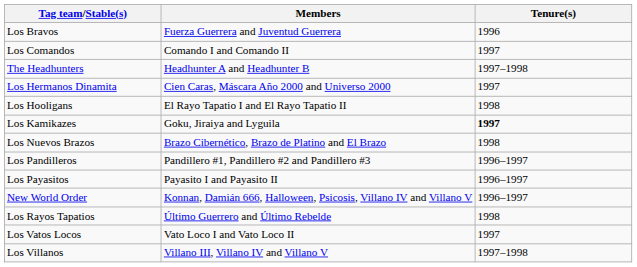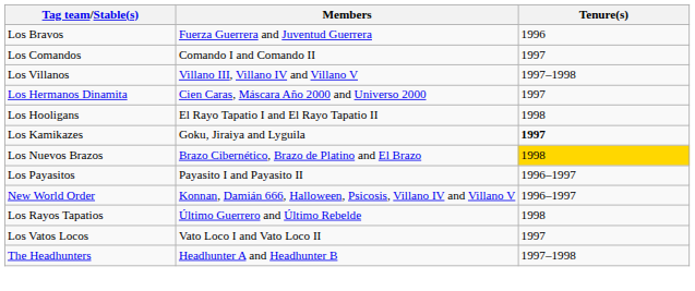 <table style="font-size: 85%; text-align: left;" class="wikitable">
 <tr>
 <th width="25%"><a href='#'>Tag team</a>/<a href='#'>Stable(s)</a></th>
 <th width="50%">Members</th>
 <th width="25%">Tenure(s)</th>
 </tr>
 <tr>
 <td>Los Bravos</td>
 <td><a href='#'>Fuerza Guerrera</a> and <a href='#'>Juventud Guerrera</a></td>
 <td>1996</td>
 </tr>
 <tr>
 <td>Los Comandos</td>
 <td>Comando I and Comando II</td>
 <td>1997</td>
 </tr>
 <tr>
-<td><a href='#'>The Headhunters</a></td>
-<td><a href='#'>Headhunter A</a> and <a href='#'>Headhunter B</a></td>
+<td>Los Villanos</td>
+<td><a href='#'>Villano III</a>, <a href='#'>Villano IV</a> and <a href='#'>Villano V</a></td>
 <td>1997–1998</td>
 </tr>
 <tr>
 <td><a href='#'>Los Hermanos Dinamita</a></td>
 <td><a href='#'>Cien Caras</a>, <a href='#'>Máscara Año 2000</a> and <a href='#'>Universo 2000</a></td>
 <td>1997</td>
 </tr>
 <tr>
 <td>Los Hooligans</td>
 <td>El Rayo Tapatio I and El Rayo Tapatio II</td>
 <td>1998</td>
 </tr>
 <tr>
 <td>Los Kamikazes</td>
 <td>Goku, Jiraiya and Lyguila</td>
 <td><strong>1997</strong></td>
 </tr>
 <tr>
 <td>Los Nuevos Brazos</td>
 <td><a href='#'>Brazo Cibernético</a>, <a href='#'>Brazo de Platino</a> and <a href='#'>El Brazo</a></td>
-<td>1998</td>
-</tr>
-<tr>
-<td>Los Pandilleros</td>
-<td>Pandillero #1, Pandillero #2 and Pandillero #3</td>
-<td>1996–1997</td>
+<td style="background: gold;">1998</td>
 </tr>
 <tr>
 <td>Los Payasitos</td>
 <td>Payasito I and Payasito II</td>
 <td>1996–1997</td>
 </tr>
 <tr>
 <td><a href='#'>New World Order</a></td>
 <td><a href='#'>Konnan</a>, <a href='#'>Damián 666</a>, <a href='#'>Halloween</a>, <a href='#'>Psicosis</a>, <a href='#'>Villano IV</a> and <a href='#'>Villano V</a></td>
 <td>1996–1997</td>
 </tr>
 <tr>
 <td>Los Rayos Tapatios</td>
 <td><a href='#'>Último Guerrero</a> and <a href='#'>Último Rebelde</a></td>
 <td>1998</td>
 </tr>
 <tr>
 <td>Los Vatos Locos</td>
 <td>Vato Loco I and Vato Loco II</td>
 <td>1997</td>
 </tr>
 <tr>
-<td>Los Villanos</td>
-<td><a href='#'>Villano III</a>, <a href='#'>Villano IV</a> and <a href='#'>Villano V</a></td>
+<td><a href='#'>The Headhunters</a></td>
+<td><a href='#'>Headhunter A</a> and <a href='#'>Headhunter B</a></td>
 <td>1997–1998</td>
 </tr>
 </table>
